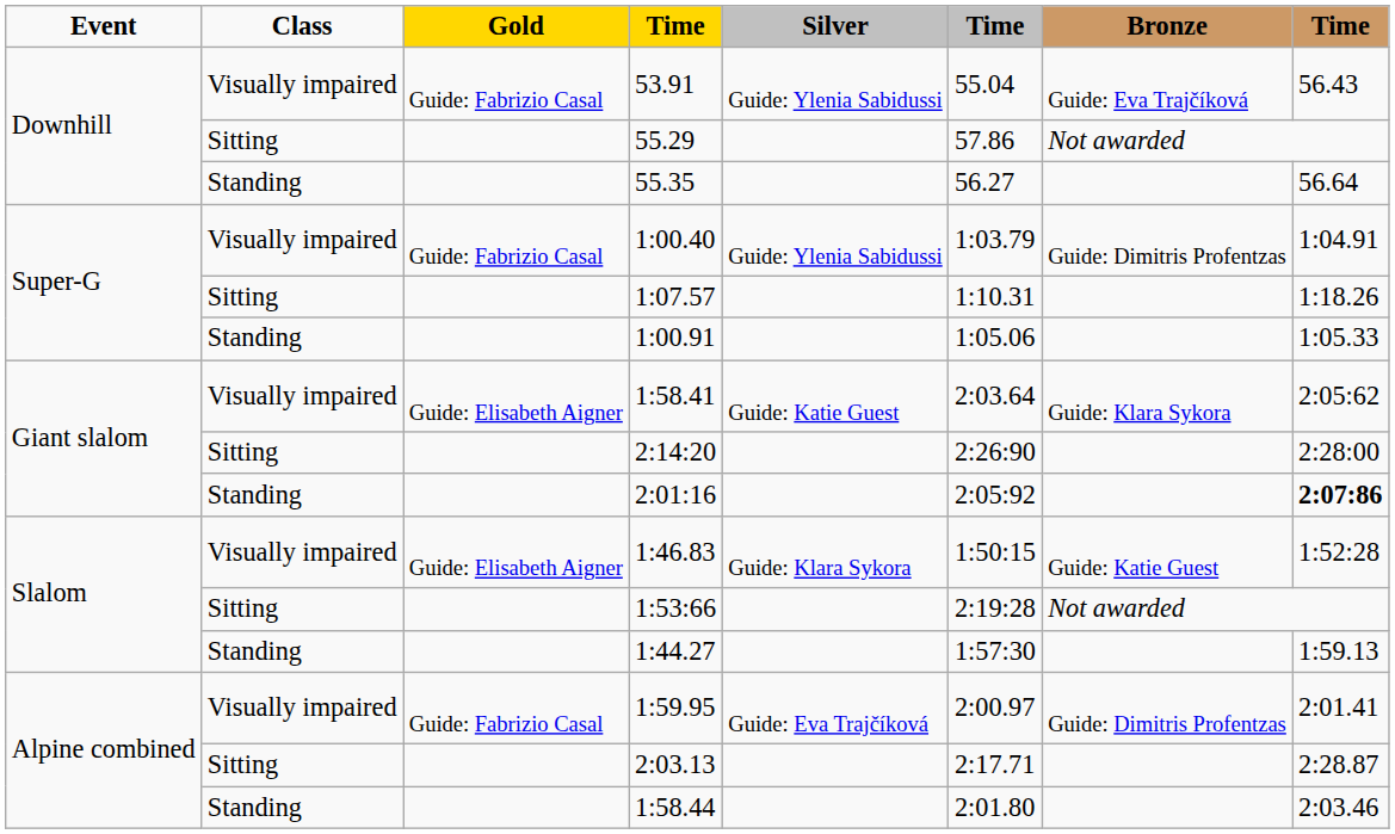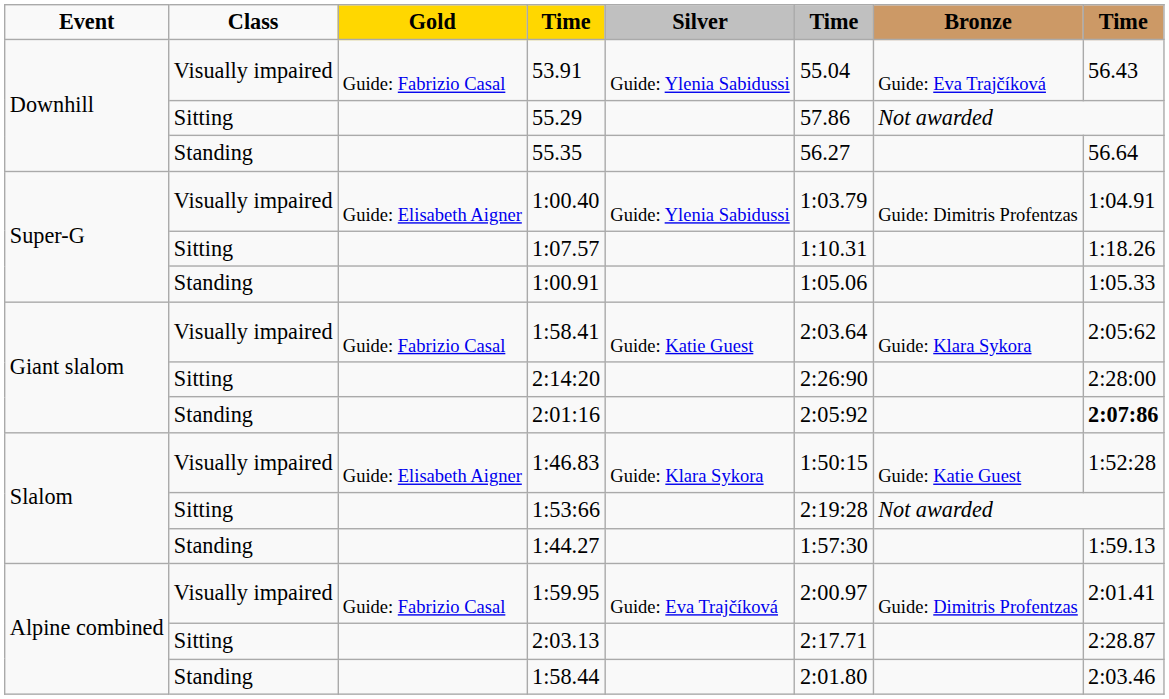 <table class="wikitable">
 <tr>
 <td align="center"><strong>Event</strong></td>
 <td align="center"><strong>Class</strong></td>
 <td align="center" bgcolor="gold"><strong>Gold</strong></td>
 <td align="center" bgcolor="gold"><strong>Time</strong></td>
 <td align="center" bgcolor="silver"><strong>Silver</strong></td>
 <td align="center" bgcolor="silver"><strong>Time</strong></td>
 <td align="center" bgcolor="CC9966"><strong>Bronze</strong></td>
 <td align="center" bgcolor="CC9966"><strong>Time</strong></td>
 </tr>
 <tr>
 <td rowspan="3">Downhill</td>
 <td>Visually impaired</td>
 <td><br><small>Guide: <a href='#'>Fabrizio Casal</a></small></td>
 <td>53.91</td>
 <td><br><small>Guide: <a href='#'>Ylenia Sabidussi</a></small></td>
 <td>55.04</td>
 <td><br><small>Guide: <a href='#'>Eva Trajčíková</a></small></td>
 <td>56.43</td>
 </tr>
 <tr>
 <td>Sitting</td>
 <td></td>
 <td>55.29</td>
 <td></td>
 <td>57.86</td>
 <td colspan=2><em>Not awarded</em></td>
 </tr>
 <tr>
 <td>Standing</td>
 <td></td>
 <td>55.35</td>
 <td></td>
 <td>56.27</td>
 <td></td>
 <td>56.64</td>
 </tr>
 <tr>
 <td rowspan="3">Super-G</td>
 <td>Visually impaired</td>
-<td><br><small>Guide: <a href='#'>Fabrizio Casal</a></small></td>
+<td><br><small>Guide: <a href='#'>Elisabeth Aigner</a></small></td>
 <td>1:00.40</td>
 <td><br><small>Guide: <a href='#'>Ylenia Sabidussi</a></small></td>
 <td>1:03.79</td>
 <td><br><small>Guide: Dimitris Profentzas</small></td>
 <td>1:04.91</td>
 </tr>
 <tr>
 <td>Sitting</td>
 <td></td>
 <td>1:07.57</td>
 <td></td>
 <td>1:10.31</td>
 <td></td>
 <td>1:18.26</td>
 </tr>
 <tr>
 <td>Standing</td>
 <td></td>
 <td>1:00.91</td>
 <td></td>
 <td>1:05.06</td>
 <td></td>
 <td>1:05.33</td>
 </tr>
 <tr>
 <td rowspan="3">Giant slalom</td>
 <td>Visually impaired</td>
-<td><br><small>Guide: <a href='#'>Elisabeth Aigner</a></small></td>
+<td><br><small>Guide: <a href='#'>Fabrizio Casal</a></small></td>
 <td>1:58.41</td>
 <td><br><small>Guide: <a href='#'>Katie Guest</a></small></td>
 <td>2:03.64</td>
 <td><br><small>Guide: <a href='#'>Klara Sykora</a></small></td>
 <td>2:05:62</td>
 </tr>
 <tr>
 <td>Sitting</td>
 <td></td>
 <td>2:14:20</td>
 <td></td>
 <td>2:26:90</td>
 <td></td>
 <td>2:28:00</td>
 </tr>
 <tr>
 <td>Standing</td>
 <td></td>
 <td>2:01:16</td>
 <td></td>
 <td>2:05:92</td>
 <td></td>
 <td><strong>2:07:86</strong></td>
 </tr>
 <tr>
 <td rowspan="3">Slalom</td>
 <td>Visually impaired</td>
 <td><br><small>Guide: <a href='#'>Elisabeth Aigner</a></small></td>
 <td>1:46.83</td>
 <td><br><small>Guide: <a href='#'>Klara Sykora</a></small></td>
 <td>1:50:15</td>
 <td><br><small>Guide: <a href='#'>Katie Guest</a></small></td>
 <td>1:52:28</td>
 </tr>
 <tr>
 <td>Sitting</td>
 <td></td>
 <td>1:53:66</td>
 <td></td>
 <td>2:19:28</td>
 <td colspan=2><em>Not awarded</em></td>
 </tr>
 <tr>
 <td>Standing</td>
 <td></td>
 <td>1:44.27</td>
 <td></td>
 <td>1:57:30</td>
 <td></td>
 <td>1:59.13</td>
 </tr>
 <tr>
 <td rowspan="3">Alpine combined</td>
 <td>Visually impaired</td>
 <td><br><small>Guide: <a href='#'>Fabrizio Casal</a></small></td>
 <td>1:59.95</td>
 <td><br><small>Guide: <a href='#'>Eva Trajčíková</a></small></td>
 <td>2:00.97</td>
 <td><br><small>Guide: <a href='#'>Dimitris Profentzas</a></small></td>
 <td>2:01.41</td>
 </tr>
 <tr>
 <td>Sitting</td>
 <td></td>
 <td>2:03.13</td>
 <td></td>
 <td>2:17.71</td>
 <td></td>
 <td>2:28.87</td>
 </tr>
 <tr>
 <td>Standing</td>
 <td></td>
 <td>1:58.44</td>
 <td></td>
 <td>2:01.80</td>
 <td></td>
 <td>2:03.46</td>
 </tr>
 </table>
